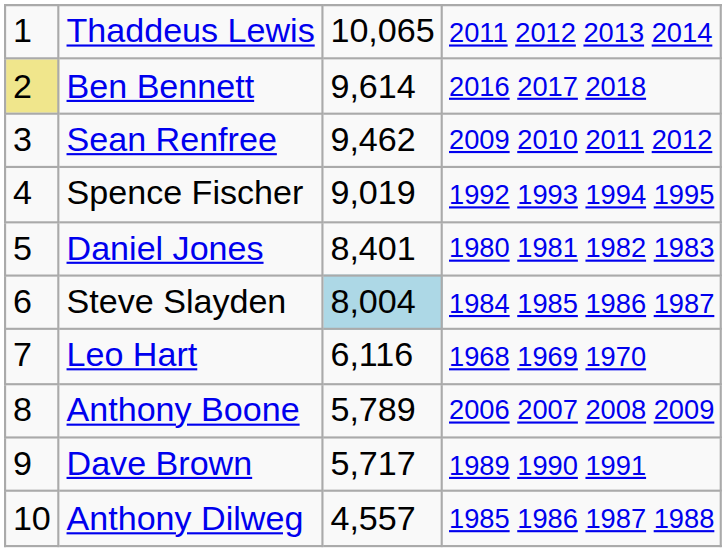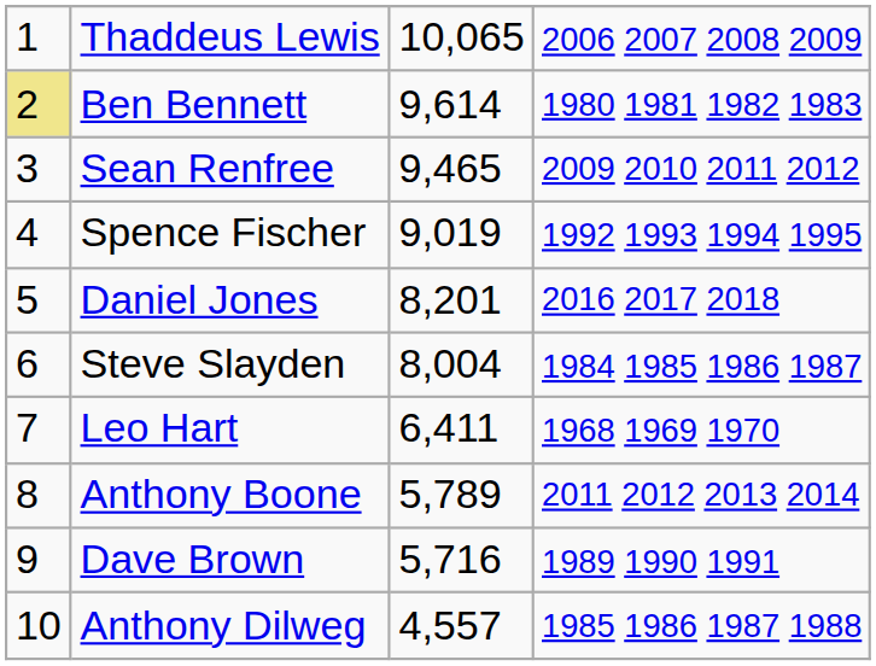 <table class="wikitable">
 <tr>
 </tr>
 <tr>
 <td>1</td>
 <td><a href='#'>Thaddeus Lewis</a></td>
 <td>10,065</td>
-<td style="font-size:80%;"><a href='#'>2011</a> <a href='#'>2012</a> <a href='#'>2013</a> <a href='#'>2014</a></td>
+<td style="font-size:80%;"><a href='#'>2006</a> <a href='#'>2007</a> <a href='#'>2008</a> <a href='#'>2009</a></td>
 </tr>
 <tr>
 <td style="background: khaki;">2</td>
 <td><a href='#'>Ben Bennett</a></td>
 <td>9,614</td>
-<td style="font-size:80%;"><a href='#'>2016</a> <a href='#'>2017</a> <a href='#'>2018</a></td>
+<td style="font-size:80%;"><a href='#'>1980</a> <a href='#'>1981</a> <a href='#'>1982</a> <a href='#'>1983</a></td>
 </tr>
 <tr>
 <td>3</td>
 <td><a href='#'>Sean Renfree</a></td>
-<td>9,462</td>
+<td>9,465</td>
 <td style="font-size:80%;"><a href='#'>2009</a> <a href='#'>2010</a> <a href='#'>2011</a> <a href='#'>2012</a></td>
 </tr>
 <tr>
 <td>4</td>
 <td>Spence Fischer</td>
 <td>9,019</td>
 <td style="font-size:80%;"><a href='#'>1992</a> <a href='#'>1993</a> <a href='#'>1994</a> <a href='#'>1995</a></td>
 </tr>
 <tr>
 <td>5</td>
 <td><a href='#'>Daniel Jones</a></td>
-<td>8,401</td>
-<td style="font-size:80%;"><a href='#'>1980</a> <a href='#'>1981</a> <a href='#'>1982</a> <a href='#'>1983</a></td>
+<td>8,201</td>
+<td style="font-size:80%;"><a href='#'>2016</a> <a href='#'>2017</a> <a href='#'>2018</a></td>
 </tr>
 <tr>
 <td>6</td>
 <td>Steve Slayden</td>
-<td style="background: lightblue;">8,004</td>
+<td>8,004</td>
 <td style="font-size:80%;"><a href='#'>1984</a> <a href='#'>1985</a> <a href='#'>1986</a> <a href='#'>1987</a></td>
 </tr>
 <tr>
 <td>7</td>
 <td><a href='#'>Leo Hart</a></td>
-<td>6,116</td>
+<td>6,411</td>
 <td style="font-size:80%;"><a href='#'>1968</a> <a href='#'>1969</a> <a href='#'>1970</a></td>
 </tr>
 <tr>
 <td>8</td>
 <td><a href='#'>Anthony Boone</a></td>
 <td>5,789</td>
-<td style="font-size:80%;"><a href='#'>2006</a> <a href='#'>2007</a> <a href='#'>2008</a> <a href='#'>2009</a></td>
+<td style="font-size:80%;"><a href='#'>2011</a> <a href='#'>2012</a> <a href='#'>2013</a> <a href='#'>2014</a></td>
 </tr>
 <tr>
 <td>9</td>
 <td><a href='#'>Dave Brown</a></td>
-<td>5,717</td>
+<td>5,716</td>
 <td style="font-size:80%;"><a href='#'>1989</a> <a href='#'>1990</a> <a href='#'>1991</a></td>
 </tr>
 <tr>
 <td>10</td>
 <td><a href='#'>Anthony Dilweg</a></td>
 <td>4,557</td>
 <td style="font-size:80%;"><a href='#'>1985</a> <a href='#'>1986</a> <a href='#'>1987</a> <a href='#'>1988</a></td>
 </tr>
 </table>
